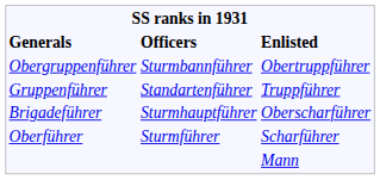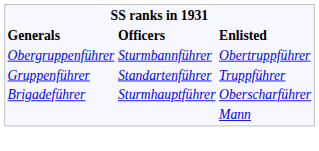 <table align ="center;" padding=8; Style = "border:1px solid #BBB; float:right; background-color:#f7f8ff; font-size:95%; margin:0px 12px 12px 12px;">
 <tr>
 <th colspan=3>SS ranks in 1931</th>
 </tr>
 <tr>
 <td><strong>Generals</strong></td>
 <td><strong>Officers</strong></td>
 <td><strong>Enlisted</strong></td>
 </tr>
 <tr>
 <td><em><a href='#'>Obergruppenführer</a></em></td>
 <td><em><a href='#'>Sturmbannführer</a></em></td>
 <td><em><a href='#'>Obertruppführer</a></em></td>
 </tr>
 <tr>
 <td><em><a href='#'>Gruppenführer</a></em></td>
 <td><em><a href='#'>Standartenführer</a></em></td>
 <td><em><a href='#'>Truppführer</a></em></td>
 </tr>
 <tr>
 <td><em><a href='#'>Brigadeführer</a></em></td>
 <td><em><a href='#'>Sturmhauptführer</a></em></td>
 <td><em><a href='#'>Oberscharführer</a></em></td>
 </tr>
 <tr>
-<td><em><a href='#'>Oberführer</a></em></td>
-<td><em><a href='#'>Sturmführer</a></em></td>
-<td><em><a href='#'>Scharführer</a></em></td>
-</tr>
-<tr>
 <td></td>
 <td></td>
 <td><em><a href='#'>Mann</a></em></td>
 </tr>
 </table>
